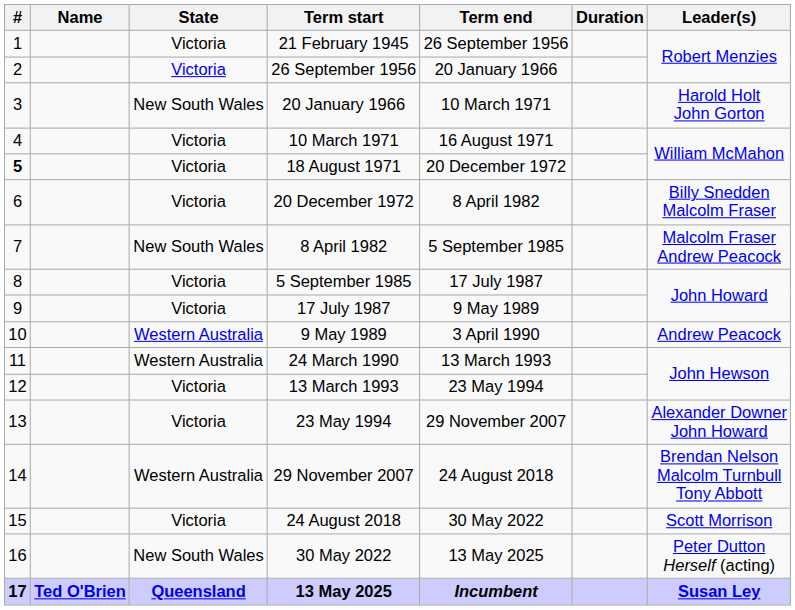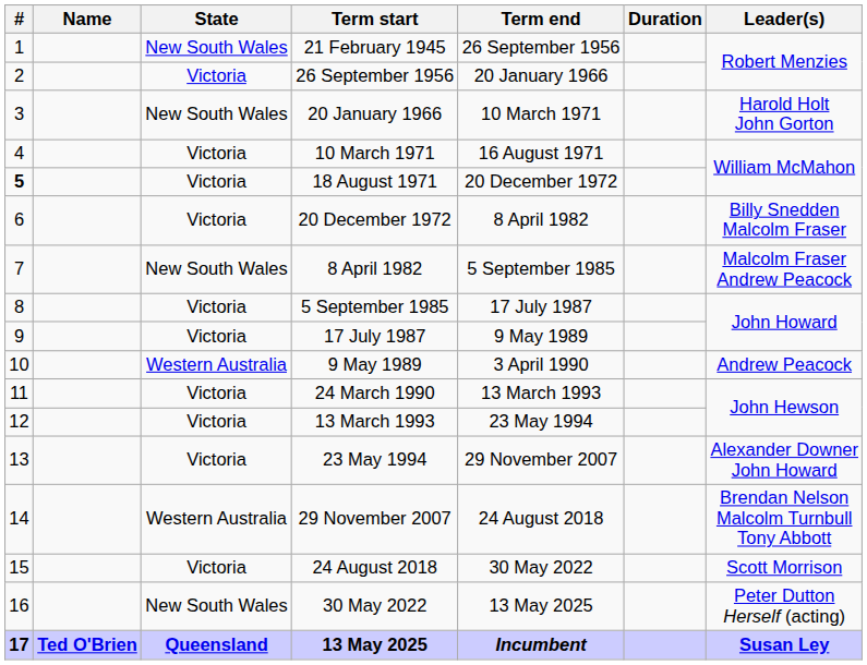 <table class="wikitable sortable">
 <tr>
 <th>#</th>
 <th>Name</th>
 <th>State</th>
 <th>Term start</th>
 <th>Term end</th>
 <th>Duration</th>
 <th>Leader(s)</th>
 </tr>
 <tr align=center>
 <td>1</td>
 <td></td>
-<td>Victoria</td>
+<td><a href='#'>New South Wales</a></td>
 <td>21 February 1945</td>
 <td>26 September 1956</td>
 <td></td>
 <td rowspan=2><a href='#'>Robert Menzies</a></td>
 </tr>
 <tr align=center>
 <td>2</td>
 <td></td>
 <td><a href='#'>Victoria</a></td>
 <td>26 September 1956</td>
 <td>20 January 1966</td>
 <td></td>
 </tr>
 <tr align=center>
 <td>3</td>
 <td></td>
 <td>New South Wales</td>
 <td>20 January 1966</td>
 <td>10 March 1971</td>
 <td></td>
 <td><a href='#'>Harold Holt</a><br><a href='#'>John Gorton</a></td>
 </tr>
 <tr align=center>
 <td>4</td>
 <td></td>
 <td>Victoria</td>
 <td>10 March 1971</td>
 <td>16 August 1971</td>
 <td></td>
 <td rowspan=2><a href='#'>William McMahon</a></td>
 </tr>
 <tr align=center>
 <td><strong>5</strong></td>
 <td></td>
 <td>Victoria</td>
 <td>18 August 1971</td>
 <td>20 December 1972</td>
 <td></td>
 </tr>
 <tr align=center>
 <td>6</td>
 <td></td>
 <td>Victoria</td>
 <td>20 December 1972</td>
 <td>8 April 1982</td>
 <td></td>
 <td><a href='#'>Billy Snedden</a><br><a href='#'>Malcolm Fraser</a></td>
 </tr>
 <tr align=center>
 <td>7</td>
 <td></td>
 <td>New South Wales</td>
 <td>8 April 1982</td>
 <td>5 September 1985</td>
 <td></td>
 <td><a href='#'>Malcolm Fraser</a><br><a href='#'>Andrew Peacock</a></td>
 </tr>
 <tr align=center>
 <td>8</td>
 <td></td>
 <td>Victoria</td>
 <td>5 September 1985</td>
 <td>17 July 1987</td>
 <td></td>
 <td rowspan=2><a href='#'>John Howard</a></td>
 </tr>
 <tr align=center>
 <td>9</td>
 <td></td>
 <td>Victoria</td>
 <td>17 July 1987</td>
 <td>9 May 1989</td>
 <td></td>
 </tr>
 <tr align=center>
 <td>10</td>
 <td></td>
 <td><a href='#'>Western Australia</a></td>
 <td>9 May 1989</td>
 <td>3 April 1990</td>
 <td></td>
 <td><a href='#'>Andrew Peacock</a></td>
 </tr>
 <tr align=center>
 <td>11</td>
 <td></td>
-<td>Western Australia</td>
+<td>Victoria</td>
 <td>24 March 1990</td>
 <td>13 March 1993</td>
 <td></td>
 <td rowspan=2><a href='#'>John Hewson</a></td>
 </tr>
 <tr align=center>
 <td>12</td>
 <td></td>
 <td>Victoria</td>
 <td>13 March 1993</td>
 <td>23 May 1994</td>
 <td></td>
 </tr>
 <tr align=center>
 <td>13</td>
 <td></td>
 <td>Victoria</td>
 <td>23 May 1994</td>
 <td>29 November 2007</td>
 <td></td>
 <td><a href='#'>Alexander Downer</a><br><a href='#'>John Howard</a></td>
 </tr>
 <tr align=center>
 <td>14</td>
 <td></td>
 <td>Western Australia</td>
 <td>29 November 2007</td>
 <td>24 August 2018</td>
 <td></td>
 <td><a href='#'>Brendan Nelson</a><br><a href='#'>Malcolm Turnbull</a><br><a href='#'>Tony Abbott</a></td>
 </tr>
 <tr align=center>
 <td>15</td>
 <td></td>
 <td>Victoria</td>
 <td>24 August 2018</td>
 <td>30 May 2022</td>
 <td></td>
 <td><a href='#'>Scott Morrison</a></td>
 </tr>
 <tr align=center>
 <td>16</td>
 <td></td>
 <td>New South Wales</td>
 <td>30 May 2022</td>
 <td>13 May 2025</td>
 <td></td>
 <td><a href='#'>Peter Dutton</a><br><em>Herself</em> (acting)</td>
 </tr>
 <tr align=center bgcolor="ccccff">
 <td><strong>17</strong></td>
 <td><strong><a href='#'>Ted O'Brien</a></strong></td>
 <td><strong><a href='#'>Queensland</a></strong></td>
 <td><strong>13 May 2025</strong></td>
 <td><strong><em>Incumbent</em></strong></td>
 <td><strong></strong></td>
 <td><strong><a href='#'>Susan Ley</a></strong></td>
 </tr>
 </table>
